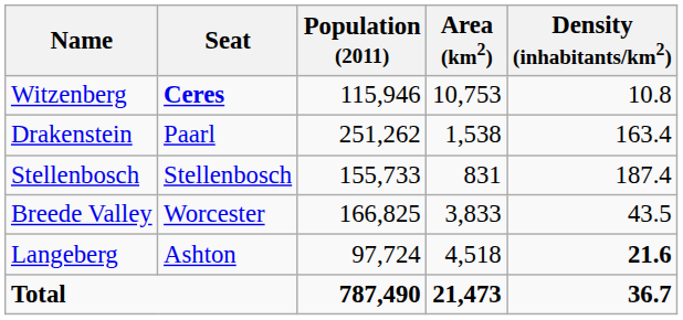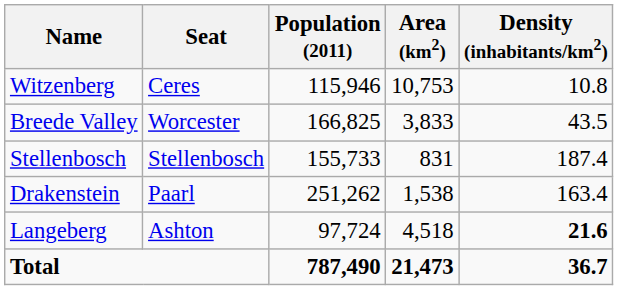 <table class="wikitable sortable">
 <tr>
 <th>Name</th>
 <th>Seat</th>
 <th>Population<br><small>(2011)</small></th>
 <th>Area<br><small>(km<sup>2</sup>)</small></th>
 <th>Density<br><small>(inhabitants/km<sup>2</sup>)</small></th>
 </tr>
 <tr>
 <td><a href='#'>Witzenberg</a></td>
-<td><strong><a href='#'>Ceres</a></strong></td>
+<td><a href='#'>Ceres</a></td>
 <td align=right>115,946</td>
 <td align=right>10,753</td>
 <td align=right>10.8</td>
 </tr>
 <tr>
-<td><a href='#'>Drakenstein</a></td>
-<td><a href='#'>Paarl</a></td>
-<td align=right>251,262</td>
-<td align=right>1,538</td>
-<td align=right>163.4</td>
+<td><a href='#'>Breede Valley</a></td>
+<td><a href='#'>Worcester</a></td>
+<td align=right>166,825</td>
+<td align=right>3,833</td>
+<td align=right>43.5</td>
 </tr>
 <tr>
 <td><a href='#'>Stellenbosch</a></td>
 <td><a href='#'>Stellenbosch</a></td>
 <td align=right>155,733</td>
 <td align=right>831</td>
 <td align=right>187.4</td>
 </tr>
 <tr>
-<td><a href='#'>Breede Valley</a></td>
-<td><a href='#'>Worcester</a></td>
-<td align=right>166,825</td>
-<td align=right>3,833</td>
-<td align=right>43.5</td>
+<td><a href='#'>Drakenstein</a></td>
+<td><a href='#'>Paarl</a></td>
+<td align=right>251,262</td>
+<td align=right>1,538</td>
+<td align=right>163.4</td>
 </tr>
 <tr>
 <td><a href='#'>Langeberg</a></td>
 <td><a href='#'>Ashton</a></td>
 <td align=right>97,724</td>
 <td align=right>4,518</td>
 <td align=right><strong>21.6</strong></td>
 </tr>
 <tr class="sortbottom">
 <td colspan=2><strong>Total</strong></td>
 <td align=right><strong>787,490</strong></td>
 <td align=right><strong>21,473</strong></td>
 <td align=right><strong>36.7</strong></td>
 </tr>
 </table>
